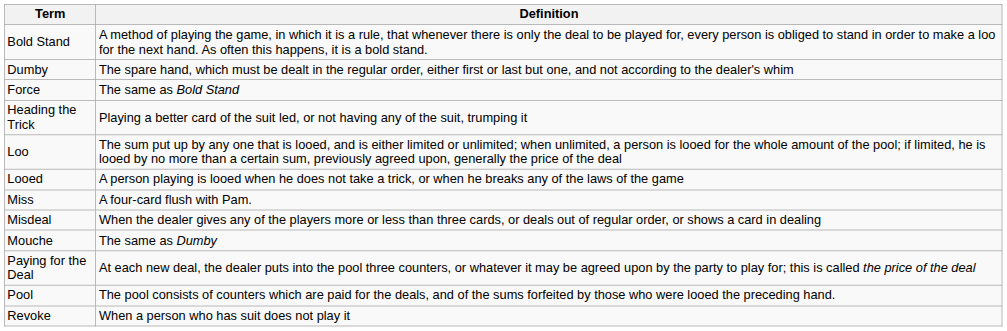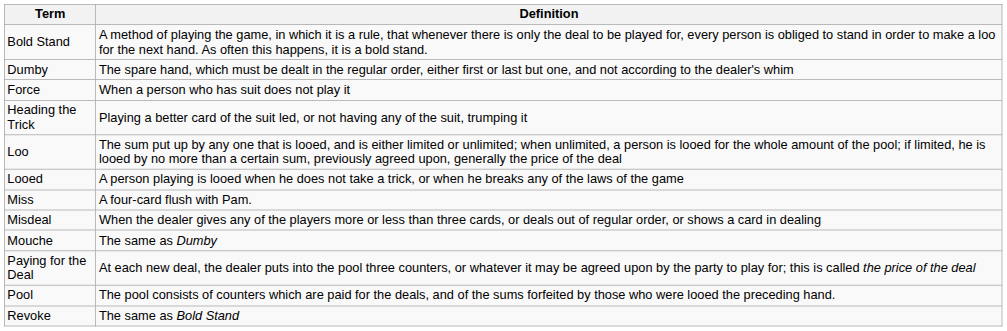 <table class="wikitable">
 <tr>
 <th>Term</th>
 <th>Definition</th>
 </tr>
 <tr>
 <td>Bold Stand</td>
 <td>A method of playing the game, in which it is a rule, that whenever there is only the deal to be played for, every person is obliged to stand in order to make a loo for the next hand. As often this happens, it is a bold stand.</td>
 </tr>
 <tr>
 <td>Dumby</td>
 <td>The spare hand, which must be dealt in the regular order, either first or last but one, and not according to the dealer's whim</td>
 </tr>
 <tr>
 <td>Force</td>
-<td>The same as <em>Bold Stand</em></td>
+<td>When a person who has suit does not play it</td>
 </tr>
 <tr>
 <td>Heading the Trick</td>
 <td>Playing a better card of the suit led, or not having any of the suit, trumping it</td>
 </tr>
 <tr>
 <td>Loo</td>
 <td>The sum put up by any one that is looed, and is either limited or unlimited; when unlimited, a person is looed for the whole amount of the pool; if limited, he is looed by no more than a certain sum, previously agreed upon, generally the price of the deal</td>
 </tr>
 <tr>
 <td>Looed</td>
 <td>A person playing is looed when he does not take a trick, or when he breaks any of the laws of the game</td>
 </tr>
 <tr>
 <td>Miss</td>
 <td>A four-card flush with Pam.</td>
 </tr>
 <tr>
 <td>Misdeal</td>
 <td>When the dealer gives any of the players more or less than three cards, or deals out of regular order, or shows a card in dealing</td>
 </tr>
 <tr>
 <td>Mouche</td>
 <td>The same as <em>Dumby</em></td>
 </tr>
 <tr>
 <td>Paying for the Deal</td>
 <td>At each new deal, the dealer puts into the pool three counters, or whatever it may be agreed upon by the party to play for; this is called <em>the price of the deal</em></td>
 </tr>
 <tr>
 <td>Pool</td>
 <td>The pool consists of counters which are paid for the deals, and of the sums forfeited by those who were looed the preceding hand.</td>
 </tr>
 <tr>
 <td>Revoke</td>
-<td>When a person who has suit does not play it</td>
+<td>The same as <em>Bold Stand</em></td>
 </tr>
 </table>
